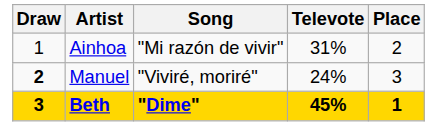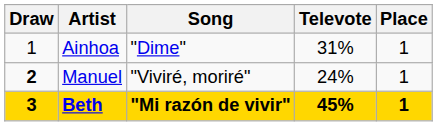 <table class="wikitable sortable" style="margin: 1em auto 1em auto; text-align:center">
 <tr>
 <th>Draw</th>
 <th>Artist</th>
 <th>Song</th>
 <th>Televote</th>
 <th>Place</th>
 </tr>
 <tr>
 <td>1</td>
 <td align="left"><a href='#'>Ainhoa</a></td>
-<td align="left">"Mi razón de vivir"</td>
+<td align="left">"<a href='#'>Dime</a>"</td>
 <td>31%</td>
-<td>2</td>
+<td>1</td>
 </tr>
 <tr>
 <td><strong>2</strong></td>
 <td align="left"><a href='#'>Manuel</a></td>
 <td align="left">"Viviré, moriré"</td>
 <td>24%</td>
-<td>3</td>
+<td>1</td>
 </tr>
 <tr style="font-weight:bold; background:gold;">
 <td>3</td>
 <td align="left"><a href='#'>Beth</a></td>
-<td align="left">"<a href='#'>Dime</a>"</td>
+<td align="left">"Mi razón de vivir"</td>
 <td>45%</td>
 <td>1</td>
 </tr>
 </table>
